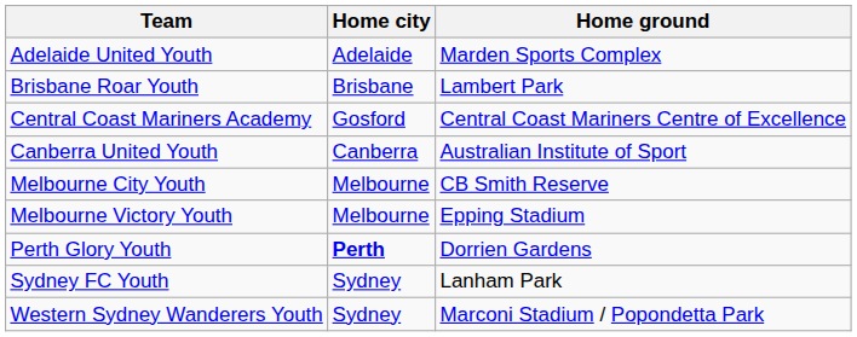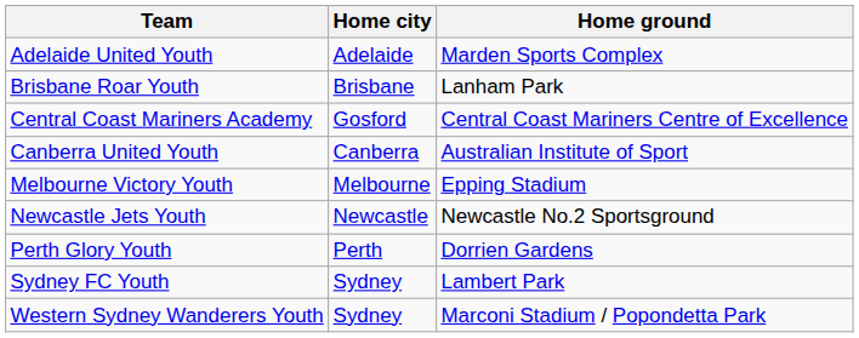 <table class="wikitable sortable" style="text-align: left;">
 <tr>
 <th>Team</th>
 <th>Home city</th>
 <th>Home ground</th>
 </tr>
 <tr>
 <td><a href='#'>Adelaide United Youth</a></td>
 <td><a href='#'>Adelaide</a></td>
 <td><a href='#'>Marden Sports Complex</a></td>
 </tr>
 <tr>
 <td><a href='#'>Brisbane Roar Youth</a></td>
 <td><a href='#'>Brisbane</a></td>
-<td><a href='#'>Lambert Park</a></td>
+<td>Lanham Park</td>
 </tr>
 <tr>
 <td><a href='#'>Central Coast Mariners Academy</a></td>
 <td><a href='#'>Gosford</a></td>
 <td><a href='#'>Central Coast Mariners Centre of Excellence</a></td>
 </tr>
 <tr>
 <td><a href='#'>Canberra United Youth</a></td>
 <td><a href='#'>Canberra</a></td>
 <td><a href='#'>Australian Institute of Sport</a></td>
 </tr>
 <tr>
-<td><a href='#'>Melbourne City Youth</a></td>
-<td><a href='#'>Melbourne</a></td>
-<td><a href='#'>CB Smith Reserve</a></td>
-</tr>
-<tr>
 <td><a href='#'>Melbourne Victory Youth</a></td>
 <td><a href='#'>Melbourne</a></td>
 <td><a href='#'>Epping Stadium</a></td>
 </tr>
 <tr>
+<td><a href='#'>Newcastle Jets Youth</a></td>
+<td><a href='#'>Newcastle</a></td>
+<td>Newcastle No.2 Sportsground</td>
+</tr>
+<tr>
 <td><a href='#'>Perth Glory Youth</a></td>
-<td><strong><a href='#'>Perth</a></strong></td>
+<td><a href='#'>Perth</a></td>
 <td><a href='#'>Dorrien Gardens</a></td>
 </tr>
 <tr>
 <td><a href='#'>Sydney FC Youth</a></td>
 <td><a href='#'>Sydney</a></td>
-<td>Lanham Park</td>
+<td><a href='#'>Lambert Park</a></td>
 </tr>
 <tr>
 <td><a href='#'>Western Sydney Wanderers Youth</a></td>
 <td><a href='#'>Sydney</a></td>
 <td><a href='#'>Marconi Stadium</a> / <a href='#'>Popondetta Park</a></td>
 </tr>
 </table>
